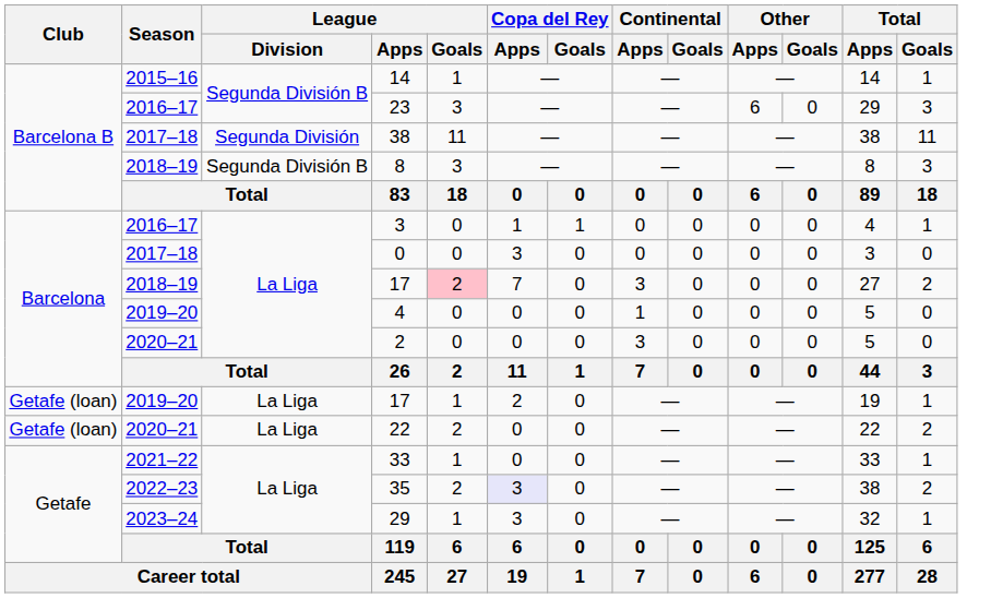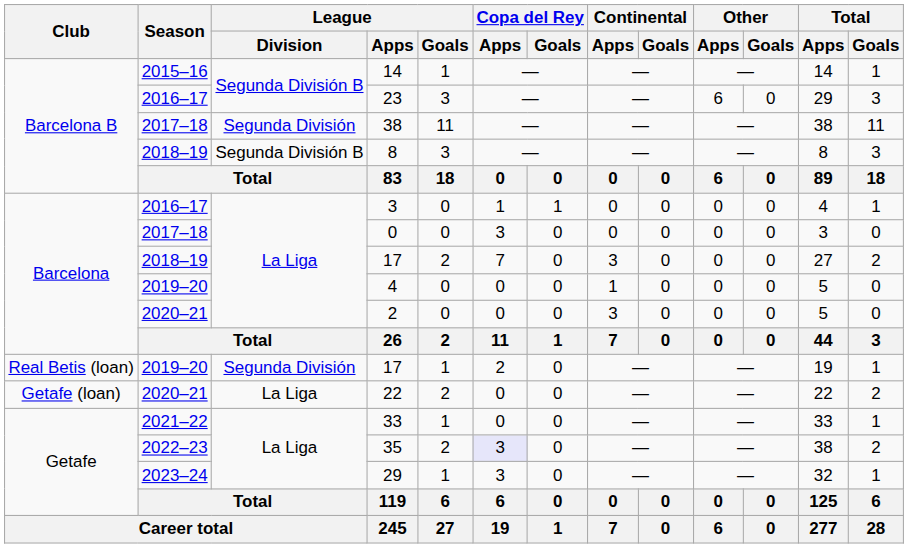 <table class="wikitable" style="text-align: center">
 <tr>
 <th rowspan="2">Club</th>
 <th rowspan="2">Season</th>
 <th colspan="3">League</th>
 <th colspan="2"><a href='#'>Copa del Rey</a></th>
 <th colspan="2">Continental</th>
 <th colspan="2">Other</th>
 <th colspan="2">Total</th>
 </tr>
 <tr>
 <th>Division</th>
 <th>Apps</th>
 <th>Goals</th>
 <th>Apps</th>
 <th>Goals</th>
 <th>Apps</th>
 <th>Goals</th>
 <th>Apps</th>
 <th>Goals</th>
 <th>Apps</th>
 <th>Goals</th>
 </tr>
 <tr>
 <td rowspan="5"><a href='#'>Barcelona B</a></td>
 <td><a href='#'>2015–16</a></td>
 <td rowspan="2"><a href='#'>Segunda División B</a></td>
 <td>14</td>
 <td>1</td>
 <td colspan="2">—</td>
 <td colspan="2">—</td>
 <td colspan="2">—</td>
 <td>14</td>
 <td>1</td>
 </tr>
 <tr>
 <td><a href='#'>2016–17</a></td>
 <td>23</td>
 <td>3</td>
 <td colspan="2">—</td>
 <td colspan="2">—</td>
 <td>6</td>
 <td>0</td>
 <td>29</td>
 <td>3</td>
 </tr>
 <tr>
 <td><a href='#'>2017–18</a></td>
 <td><a href='#'>Segunda División</a></td>
 <td>38</td>
 <td>11</td>
 <td colspan="2">—</td>
 <td colspan="2">—</td>
 <td colspan="2">—</td>
 <td>38</td>
 <td>11</td>
 </tr>
 <tr>
 <td><a href='#'>2018–19</a></td>
 <td>Segunda División B</td>
 <td>8</td>
 <td>3</td>
 <td colspan="2">—</td>
 <td colspan="2">—</td>
 <td colspan="2">—</td>
 <td>8</td>
 <td>3</td>
 </tr>
 <tr>
 <th colspan="2">Total</th>
 <th>83</th>
 <th>18</th>
 <th>0</th>
 <th>0</th>
 <th>0</th>
 <th>0</th>
 <th>6</th>
 <th>0</th>
 <th>89</th>
 <th>18</th>
 </tr>
 <tr>
 <td rowspan="6"><a href='#'>Barcelona</a></td>
 <td><a href='#'>2016–17</a></td>
 <td rowspan="5"><a href='#'>La Liga</a></td>
 <td>3</td>
 <td>0</td>
 <td>1</td>
 <td>1</td>
 <td>0</td>
 <td>0</td>
 <td>0</td>
 <td>0</td>
 <td>4</td>
 <td>1</td>
 </tr>
 <tr>
 <td><a href='#'>2017–18</a></td>
 <td>0</td>
 <td>0</td>
 <td>3</td>
 <td>0</td>
 <td>0</td>
 <td>0</td>
 <td>0</td>
 <td>0</td>
 <td>3</td>
 <td>0</td>
 </tr>
 <tr>
 <td><a href='#'>2018–19</a></td>
 <td>17</td>
-<td style="background: pink;">2</td>
+<td>2</td>
 <td>7</td>
 <td>0</td>
 <td>3</td>
 <td>0</td>
 <td>0</td>
 <td>0</td>
 <td>27</td>
 <td>2</td>
 </tr>
 <tr>
 <td><a href='#'>2019–20</a></td>
 <td>4</td>
 <td>0</td>
 <td>0</td>
 <td>0</td>
 <td>1</td>
 <td>0</td>
 <td>0</td>
 <td>0</td>
 <td>5</td>
 <td>0</td>
 </tr>
 <tr>
 <td><a href='#'>2020–21</a></td>
 <td>2</td>
 <td>0</td>
 <td>0</td>
 <td>0</td>
 <td>3</td>
 <td>0</td>
 <td>0</td>
 <td>0</td>
 <td>5</td>
 <td>0</td>
 </tr>
 <tr>
 <th colspan="2">Total</th>
 <th>26</th>
 <th>2</th>
 <th>11</th>
 <th>1</th>
 <th>7</th>
 <th>0</th>
 <th>0</th>
 <th>0</th>
 <th>44</th>
 <th>3</th>
 </tr>
 <tr>
-<td><a href='#'>Getafe</a> (loan)</td>
+<td><a href='#'>Real Betis</a> (loan)</td>
 <td><a href='#'>2019–20</a></td>
-<td>La Liga</td>
+<td><a href='#'>Segunda División</a></td>
 <td>17</td>
 <td>1</td>
 <td>2</td>
 <td>0</td>
 <td colspan="2">—</td>
 <td colspan="2">—</td>
 <td>19</td>
 <td>1</td>
 </tr>
 <tr>
 <td><a href='#'>Getafe</a> (loan)</td>
 <td><a href='#'>2020–21</a></td>
 <td>La Liga</td>
 <td>22</td>
 <td>2</td>
 <td>0</td>
 <td>0</td>
 <td colspan="2">—</td>
 <td colspan="2">—</td>
 <td>22</td>
 <td>2</td>
 </tr>
 <tr>
 <td rowspan="4">Getafe</td>
 <td><a href='#'>2021–22</a></td>
 <td rowspan="3">La Liga</td>
 <td>33</td>
 <td>1</td>
 <td>0</td>
 <td>0</td>
 <td colspan="2">—</td>
 <td colspan="2">—</td>
 <td>33</td>
 <td>1</td>
 </tr>
 <tr>
 <td><a href='#'>2022–23</a></td>
 <td>35</td>
 <td>2</td>
 <td style="background: lavender;">3</td>
 <td>0</td>
 <td colspan="2">—</td>
 <td colspan="2">—</td>
 <td>38</td>
 <td>2</td>
 </tr>
 <tr>
 <td><a href='#'>2023–24</a></td>
 <td>29</td>
 <td>1</td>
 <td>3</td>
 <td>0</td>
 <td colspan="2">—</td>
 <td colspan="2">—</td>
 <td>32</td>
 <td>1</td>
 </tr>
 <tr>
 <th colspan="2">Total</th>
 <th>119</th>
 <th>6</th>
 <th>6</th>
 <th>0</th>
 <th>0</th>
 <th>0</th>
 <th>0</th>
 <th>0</th>
 <th>125</th>
 <th>6</th>
 </tr>
 <tr>
 <th colspan="3">Career total</th>
 <th>245</th>
 <th>27</th>
 <th>19</th>
 <th>1</th>
 <th>7</th>
 <th>0</th>
 <th>6</th>
 <th>0</th>
 <th>277</th>
 <th>28</th>
 </tr>
 </table>
